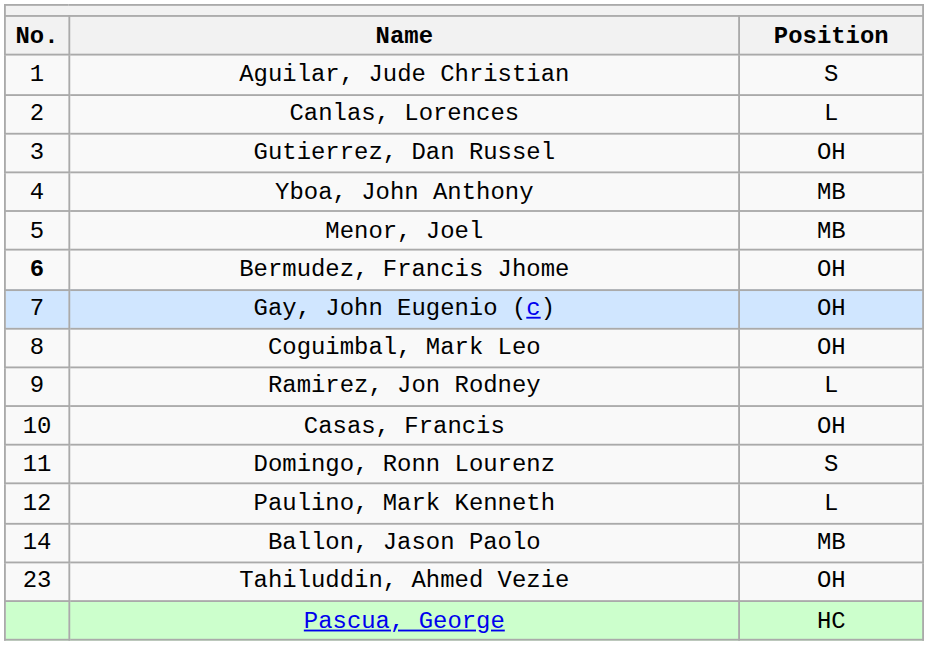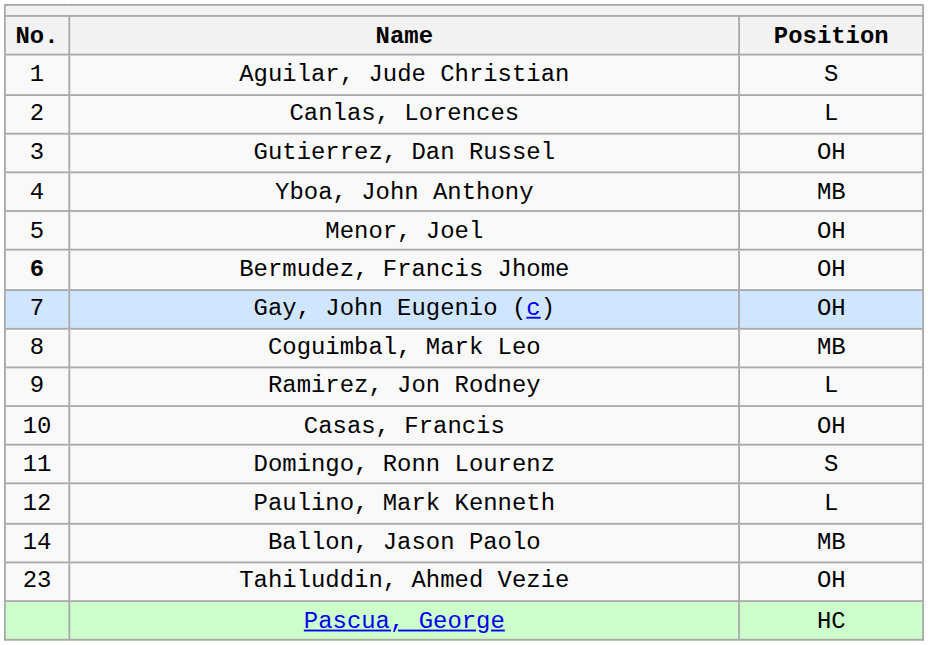 <table class="wikitable mw-collapsible mw-collapsed" style="text-align:center; width:500px; border:none">
 <tr>
 <th style="text-align:center" colspan="3"></th>
 </tr>
 <tr>
 <th style="width:7%">No.</th>
 <th>Name</th>
 <th style="width:20%">Position</th>
 </tr>
 <tr>
 <td>1</td>
 <td>Aguilar, Jude Christian</td>
 <td>S</td>
 </tr>
 <tr>
 <td>2</td>
 <td>Canlas, Lorences</td>
 <td>L</td>
 </tr>
 <tr>
 <td>3</td>
 <td>Gutierrez, Dan Russel</td>
 <td>OH</td>
 </tr>
 <tr>
 <td>4</td>
 <td>Yboa, John Anthony</td>
 <td>MB</td>
 </tr>
 <tr>
 <td>5</td>
 <td>Menor, Joel</td>
-<td>MB</td>
+<td>OH</td>
 </tr>
 <tr>
 <td><strong>6</strong></td>
 <td>Bermudez, Francis Jhome</td>
 <td>OH</td>
 </tr>
 <tr bgcolor=#D0E6FF>
 <td>7</td>
 <td>Gay, John Eugenio (<a href='#'>c</a>)</td>
 <td>OH</td>
 </tr>
 <tr>
 <td>8</td>
 <td>Coguimbal, Mark Leo</td>
-<td>OH</td>
+<td>MB</td>
 </tr>
 <tr>
 <td>9</td>
 <td>Ramirez, Jon Rodney</td>
 <td>L</td>
 </tr>
 <tr>
 <td>10</td>
 <td>Casas, Francis</td>
 <td>OH</td>
 </tr>
 <tr>
 <td>11</td>
 <td>Domingo, Ronn Lourenz</td>
 <td>S</td>
 </tr>
 <tr>
 <td>12</td>
 <td>Paulino, Mark Kenneth</td>
 <td>L</td>
 </tr>
 <tr>
 <td>14</td>
 <td>Ballon, Jason Paolo</td>
 <td>MB</td>
 </tr>
 <tr>
 <td>23</td>
 <td>Tahiluddin, Ahmed Vezie</td>
 <td>OH</td>
 </tr>
 <tr bgcolor=#CCFFCC>
 <td></td>
 <td><a href='#'>Pascua, George</a></td>
 <td>HC</td>
 </tr>
 </table>
